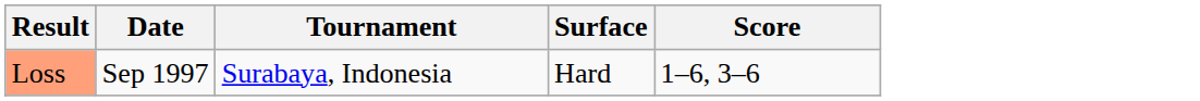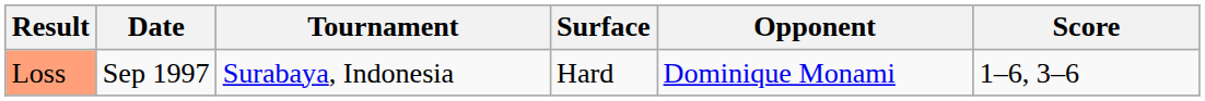 <table class="wikitable">
 <tr>
 <th>Result</th>
 <th style="width:60px">Date</th>
 <th style="width:180px">Tournament</th>
 <th style="width:50px">Surface</th>
+<th style="width:170px">Opponent</th>
 <th style="width:120px">Score</th>
 </tr>
 <tr>
 <td style="background:#ffa07a;">Loss</td>
 <td>Sep 1997</td>
 <td><a href='#'>Surabaya</a>, Indonesia</td>
 <td>Hard</td>
+<td> <a href='#'>Dominique Monami</a></td>
 <td>1–6, 3–6</td>
 </tr>
 </table>
